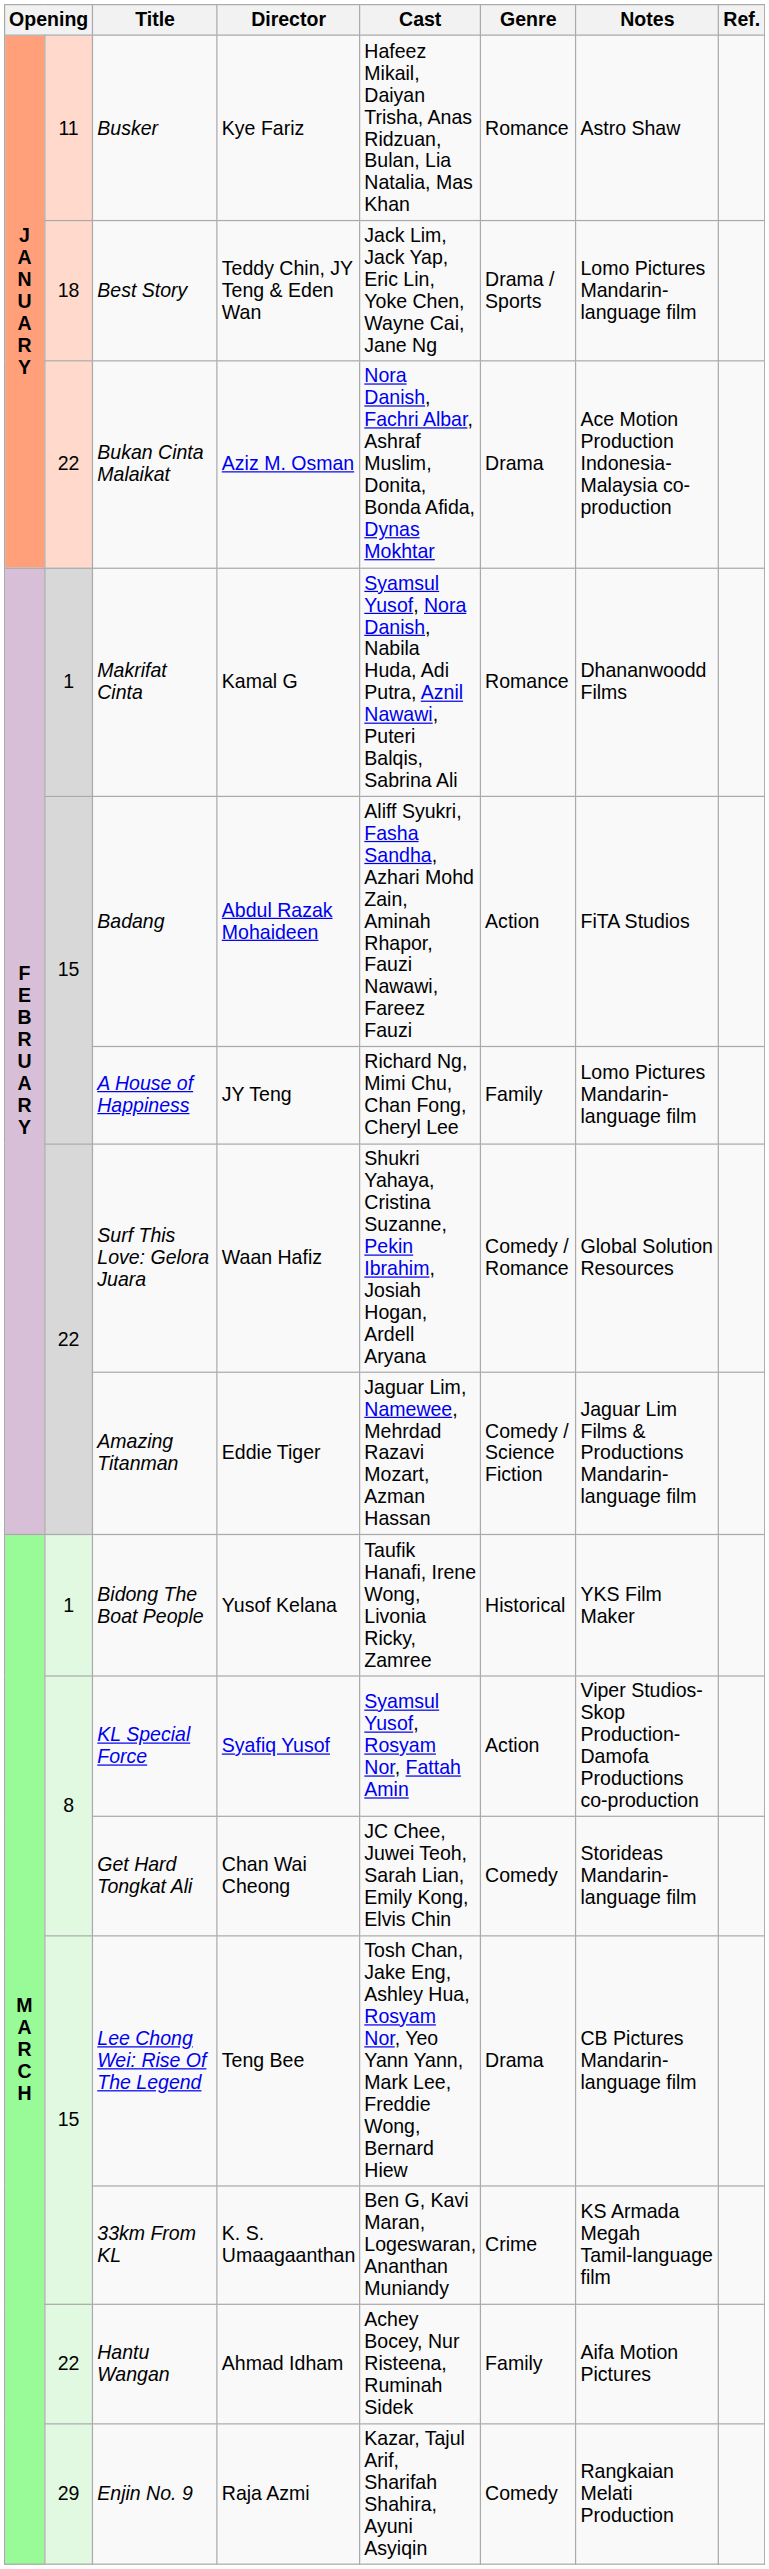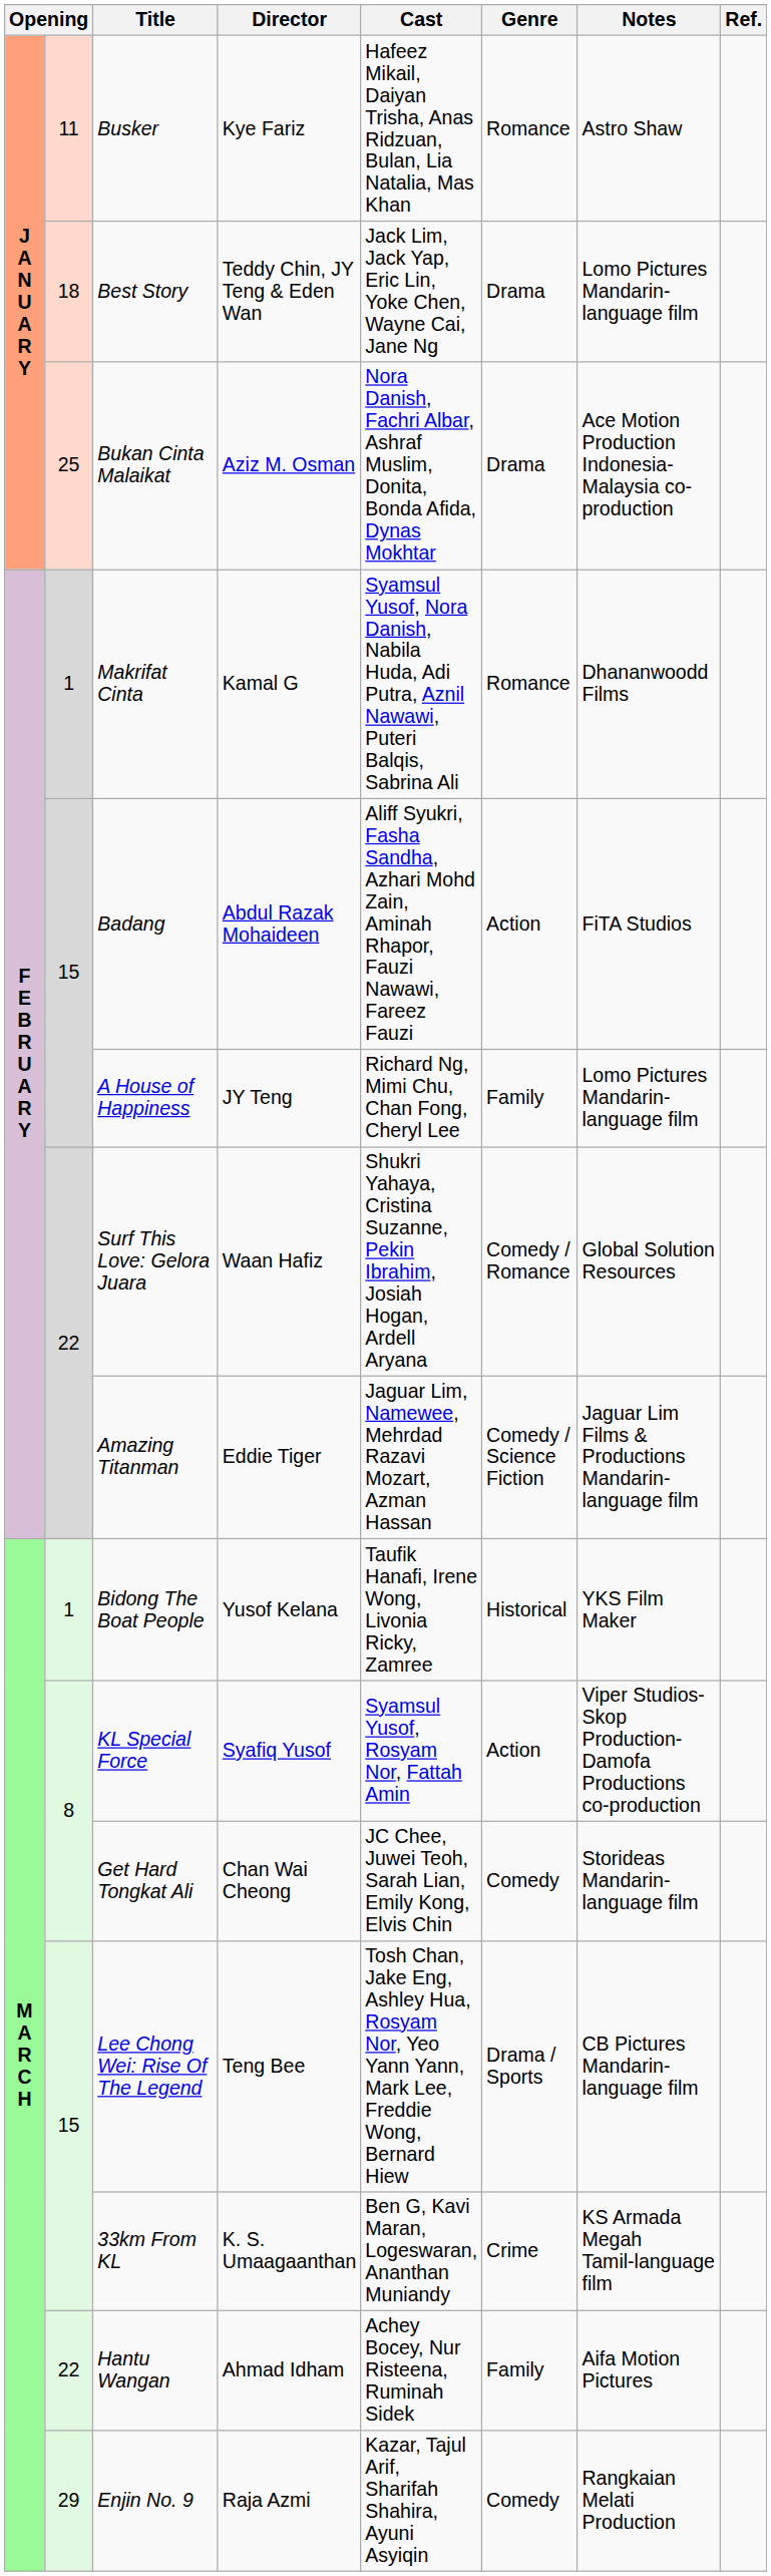 <table class="wikitable" width="100%">
 <tr>
 <th colspan="2">Opening</th>
 <th style="width:20%;">Title</th>
 <th style="width:10%;">Director</th>
 <th>Cast</th>
 <th style="width:13%">Genre</th>
 <th style="width:20%">Notes</th>
 <th>Ref.</th>
 </tr>
 <tr>
 <th rowspan=3 style="text-align:center; background:#ffa07a;">J<br>A<br>N<br>U<br>A<br>R<br>Y</th>
 <td rowspan=1 style="text-align:center; background:#ffdacc;">11</td>
 <td><em>Busker</em></td>
 <td>Kye Fariz</td>
 <td>Hafeez Mikail, Daiyan Trisha, Anas Ridzuan, Bulan, Lia Natalia, Mas Khan</td>
 <td>Romance</td>
 <td>Astro Shaw</td>
 <td></td>
 </tr>
 <tr>
 <td rowspan=1 style="text-align:center; background:#ffdacc;">18</td>
 <td><em>Best Story</em></td>
 <td>Teddy Chin, JY Teng & Eden Wan</td>
 <td>Jack Lim, Jack Yap, Eric Lin, Yoke Chen, Wayne Cai, Jane Ng</td>
-<td>Drama / Sports</td>
+<td>Drama</td>
 <td>Lomo Pictures<br>Mandarin-language film</td>
 <td></td>
 </tr>
 <tr>
-<td rowspan=1 style="text-align:center; background:#ffdacc;">22</td>
+<td rowspan=1 style="text-align:center; background:#ffdacc;">25</td>
 <td><em>Bukan Cinta Malaikat</em></td>
 <td><a href='#'>Aziz M. Osman</a></td>
 <td><a href='#'>Nora Danish</a>, <a href='#'>Fachri Albar</a>, Ashraf Muslim, Donita, Bonda Afida, <a href='#'>Dynas Mokhtar</a></td>
 <td>Drama</td>
 <td>Ace Motion Production<br>Indonesia-Malaysia co-production</td>
 <td></td>
 </tr>
 <tr>
 <th rowspan=5 style="text-align:center; background:thistle;">F<br>E<br>B<br>R<br>U<br>A<br>R<br>Y</th>
 <td rowspan=1 style="text-align:center; background:#d8d8d8;">1</td>
 <td><em>Makrifat Cinta</em></td>
 <td>Kamal G</td>
 <td><a href='#'>Syamsul Yusof</a>, <a href='#'>Nora Danish</a>, Nabila Huda, Adi Putra, <a href='#'>Aznil Nawawi</a>, Puteri Balqis, Sabrina Ali</td>
 <td>Romance</td>
 <td>Dhananwoodd Films</td>
 <td></td>
 </tr>
 <tr>
 <td rowspan=2 style="text-align:center; background:#d8d8d8;">15</td>
 <td><em>Badang</em></td>
 <td><a href='#'>Abdul Razak Mohaideen</a></td>
 <td>Aliff Syukri, <a href='#'>Fasha Sandha</a>, Azhari Mohd Zain, Aminah Rhapor, Fauzi Nawawi, Fareez Fauzi</td>
 <td>Action</td>
 <td>FiTA Studios</td>
 <td></td>
 </tr>
 <tr>
 <td><em><a href='#'>A House of Happiness</a></em></td>
 <td>JY Teng</td>
 <td>Richard Ng, Mimi Chu, Chan Fong, Cheryl Lee</td>
 <td>Family</td>
 <td>Lomo Pictures<br>Mandarin-language film</td>
 <td></td>
 </tr>
 <tr>
 <td rowspan=2 style="text-align:center; background:#d8d8d8;">22</td>
 <td><em>Surf This Love: Gelora Juara</em></td>
 <td>Waan Hafiz</td>
 <td>Shukri Yahaya, Cristina Suzanne, <a href='#'>Pekin Ibrahim</a>, Josiah Hogan, Ardell Aryana</td>
 <td>Comedy / Romance</td>
 <td>Global Solution Resources</td>
 <td></td>
 </tr>
 <tr>
 <td><em>Amazing Titanman</em></td>
 <td>Eddie Tiger</td>
 <td>Jaguar Lim, <a href='#'>Namewee</a>, Mehrdad Razavi Mozart, Azman Hassan</td>
 <td>Comedy / Science Fiction</td>
 <td>Jaguar Lim Films & Productions<br>Mandarin-language film</td>
 <td></td>
 </tr>
 <tr>
 <th rowspan=7 style="text-align:center; background:#98fb98;">M<br>A<br>R<br>C<br>H</th>
 <td rowspan=1 style="text-align:center; background:#e0f9e0;">1</td>
 <td><em>Bidong The Boat People</em></td>
 <td>Yusof Kelana</td>
 <td>Taufik Hanafi, Irene Wong, Livonia Ricky, Zamree</td>
 <td>Historical</td>
 <td>YKS Film Maker</td>
 <td></td>
 </tr>
 <tr>
 <td rowspan=2 style="text-align:center; background:#e0f9e0;">8</td>
 <td><em><a href='#'>KL Special Force</a></em></td>
 <td><a href='#'>Syafiq Yusof</a></td>
 <td><a href='#'>Syamsul Yusof</a>, <a href='#'>Rosyam Nor</a>, <a href='#'>Fattah Amin</a></td>
 <td>Action</td>
 <td>Viper Studios-Skop Production-Damofa Productions co-production</td>
 <td></td>
 </tr>
 <tr>
 <td><em>Get Hard Tongkat Ali</em></td>
 <td>Chan Wai Cheong</td>
 <td>JC Chee, Juwei Teoh, Sarah Lian, Emily Kong, Elvis Chin</td>
 <td>Comedy</td>
 <td>Storideas<br>Mandarin-language film</td>
 <td></td>
 </tr>
 <tr>
 <td rowspan=2 style="text-align:center; background:#e0f9e0;">15</td>
 <td><em><a href='#'>Lee Chong Wei: Rise Of The Legend</a></em></td>
 <td>Teng Bee</td>
 <td>Tosh Chan, Jake Eng, Ashley Hua, <a href='#'>Rosyam Nor</a>, Yeo Yann Yann, Mark Lee, Freddie Wong, Bernard Hiew</td>
-<td>Drama</td>
+<td>Drama / Sports</td>
 <td>CB Pictures<br>Mandarin-language film</td>
 <td></td>
 </tr>
 <tr>
 <td><em>33km From KL</em></td>
 <td>K. S. Umaagaanthan</td>
 <td>Ben G, Kavi Maran, Logeswaran, Ananthan Muniandy</td>
 <td>Crime</td>
 <td>KS Armada Megah<br>Tamil-language film</td>
 <td></td>
 </tr>
 <tr>
 <td rowspan=1 style="text-align:center; background:#e0f9e0;">22</td>
 <td><em>Hantu Wangan</em></td>
 <td>Ahmad Idham</td>
 <td>Achey Bocey, Nur Risteena, Ruminah Sidek</td>
 <td>Family</td>
 <td>Aifa Motion Pictures</td>
 <td></td>
 </tr>
 <tr>
 <td rowspan=1 style="text-align:center; background:#e0f9e0;">29</td>
 <td><em>Enjin No. 9</em></td>
 <td>Raja Azmi</td>
 <td>Kazar, Tajul Arif, Sharifah Shahira, Ayuni Asyiqin</td>
 <td>Comedy</td>
 <td>Rangkaian Melati Production</td>
 <td></td>
 </tr>
 </table>
